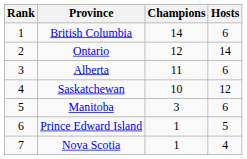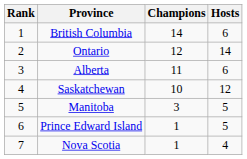 <table class="wikitable sortable" style="text-align:center">
 <tr>
 <th>Rank</th>
 <th>Province</th>
 <th>Champions</th>
 <th>Hosts</th>
 </tr>
 <tr>
 <td>1</td>
 <td><a href='#'>British Columbia</a></td>
 <td>14</td>
 <td>6</td>
 </tr>
 <tr>
 <td>2</td>
 <td><a href='#'>Ontario</a></td>
 <td>12</td>
 <td>14</td>
 </tr>
 <tr>
 <td>3</td>
 <td><a href='#'>Alberta</a></td>
 <td>11</td>
 <td>6</td>
 </tr>
 <tr>
 <td>4</td>
 <td><a href='#'>Saskatchewan</a></td>
 <td>10</td>
 <td>12</td>
 </tr>
 <tr>
 <td>5</td>
 <td><a href='#'>Manitoba</a></td>
 <td>3</td>
-<td>6</td>
+<td>5</td>
 </tr>
 <tr>
 <td>6</td>
 <td><a href='#'>Prince Edward Island</a></td>
 <td>1</td>
 <td>5</td>
 </tr>
 <tr>
 <td>7</td>
 <td><a href='#'>Nova Scotia</a></td>
 <td>1</td>
 <td>4</td>
 </tr>
 </table>
